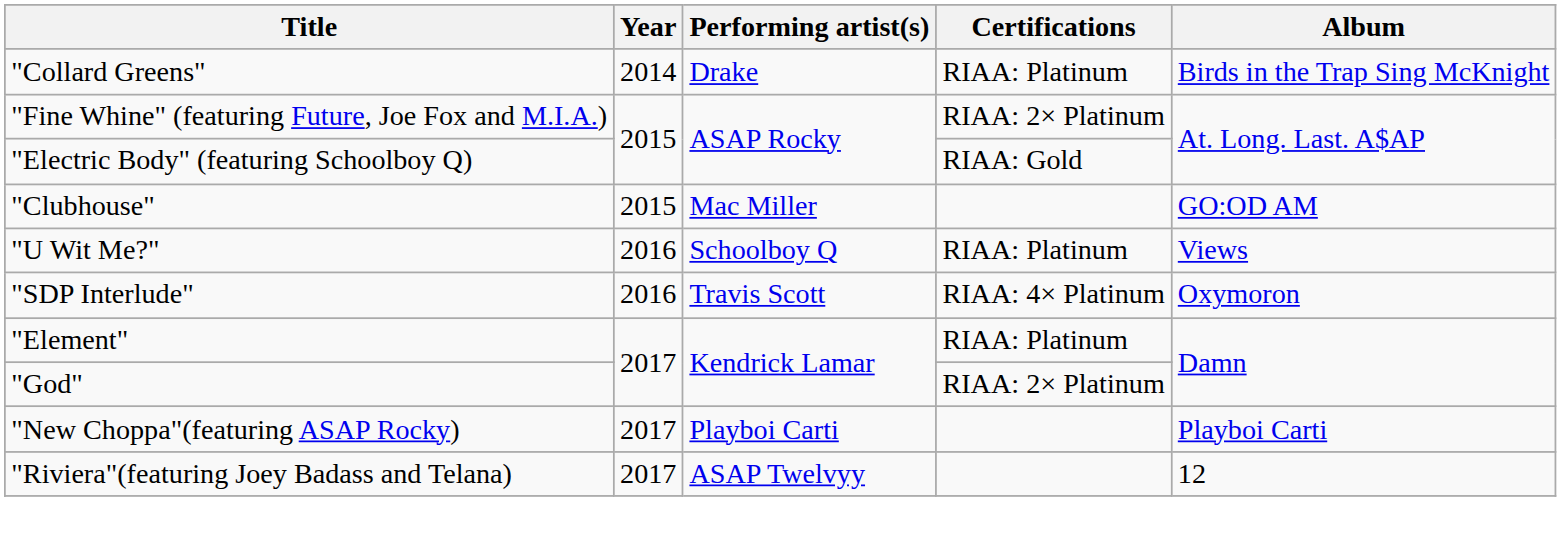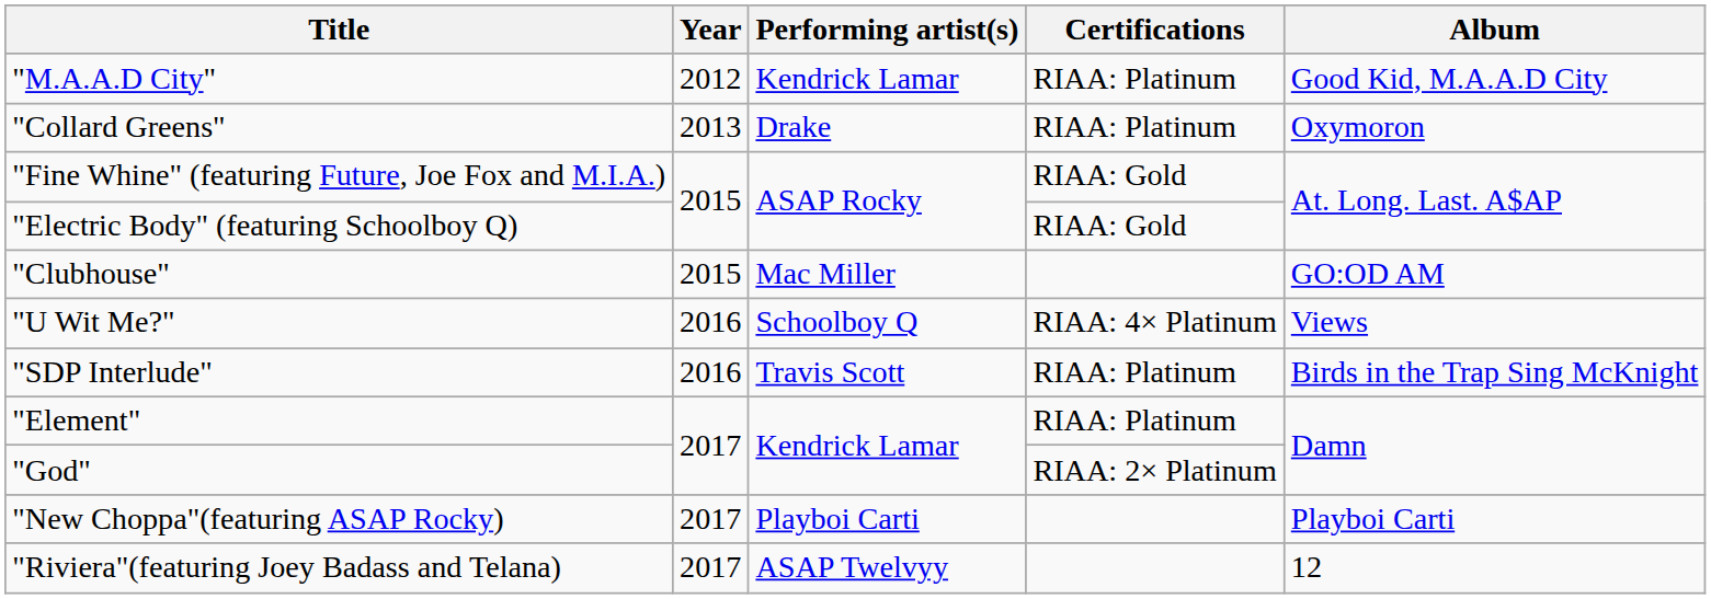 <table class="wikitable sortable">
 <tr>
 <th>Title</th>
 <th>Year</th>
 <th>Performing artist(s)</th>
 <th>Certifications</th>
 <th>Album</th>
 </tr>
 <tr>
+<td>"<a href='#'>M.A.A.D City</a>"</td>
+<td>2012</td>
+<td><a href='#'>Kendrick Lamar</a></td>
+<td>RIAA: Platinum</td>
+<td><a href='#'>Good Kid, M.A.A.D City</a></td>
+</tr>
+<tr>
 <td>"Collard Greens"</td>
-<td>2014</td>
+<td>2013</td>
 <td><a href='#'>Drake</a></td>
 <td>RIAA: Platinum</td>
-<td><a href='#'>Birds in the Trap Sing McKnight</a></td>
+<td><a href='#'>Oxymoron</a></td>
 </tr>
 <tr>
 <td>"Fine Whine" (featuring <a href='#'>Future</a>, Joe Fox and <a href='#'>M.I.A.</a>)</td>
 <td rowspan="2">2015</td>
 <td rowspan="2"><a href='#'>ASAP Rocky</a></td>
-<td>RIAA: 2× Platinum</td>
+<td>RIAA: Gold</td>
 <td rowspan="2"><a href='#'>At. Long. Last. A$AP</a></td>
 </tr>
 <tr>
 <td>"Electric Body" (featuring Schoolboy Q)</td>
 <td>RIAA: Gold</td>
 </tr>
 <tr>
 <td>"Clubhouse"</td>
 <td>2015</td>
 <td><a href='#'>Mac Miller</a></td>
 <td></td>
 <td><a href='#'>GO:OD AM</a></td>
 </tr>
 <tr>
 <td>"U Wit Me?"</td>
 <td>2016</td>
 <td><a href='#'>Schoolboy Q</a></td>
-<td>RIAA: Platinum</td>
+<td>RIAA: 4× Platinum</td>
 <td><a href='#'>Views</a></td>
 </tr>
 <tr>
 <td>"SDP Interlude"</td>
 <td>2016</td>
 <td><a href='#'>Travis Scott</a></td>
-<td>RIAA: 4× Platinum</td>
-<td><a href='#'>Oxymoron</a></td>
+<td>RIAA: Platinum</td>
+<td><a href='#'>Birds in the Trap Sing McKnight</a></td>
 </tr>
 <tr>
 <td>"Element"</td>
 <td rowspan="2">2017</td>
 <td rowspan="2"><a href='#'>Kendrick Lamar</a></td>
 <td>RIAA: Platinum</td>
 <td rowspan="2"><a href='#'>Damn</a></td>
 </tr>
 <tr>
 <td>"God"</td>
 <td>RIAA: 2× Platinum</td>
 </tr>
 <tr>
 <td>"New Choppa"(featuring <a href='#'>ASAP Rocky</a>)</td>
 <td>2017</td>
 <td><a href='#'>Playboi Carti</a></td>
 <td></td>
 <td><a href='#'>Playboi Carti</a></td>
 </tr>
 <tr>
 <td>"Riviera"(featuring Joey Badass and Telana)</td>
 <td>2017</td>
 <td><a href='#'>ASAP Twelvyy</a></td>
 <td></td>
 <td>12</td>
 </tr>
 </table>
